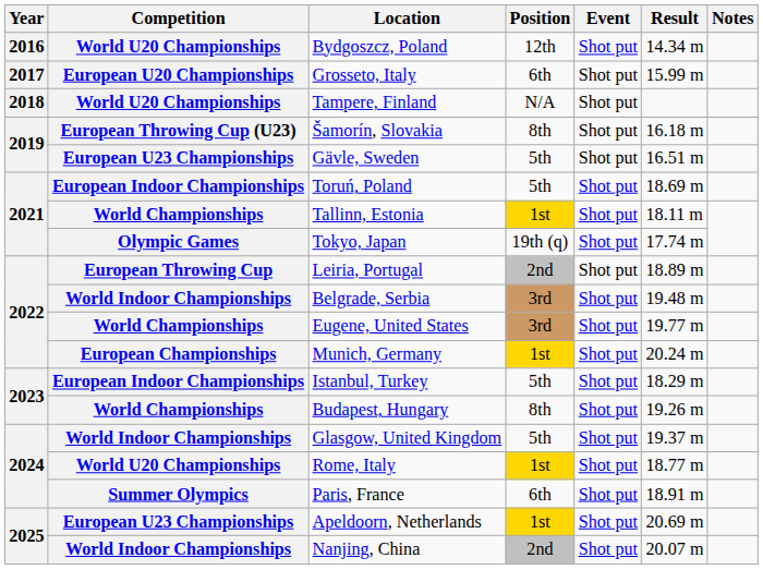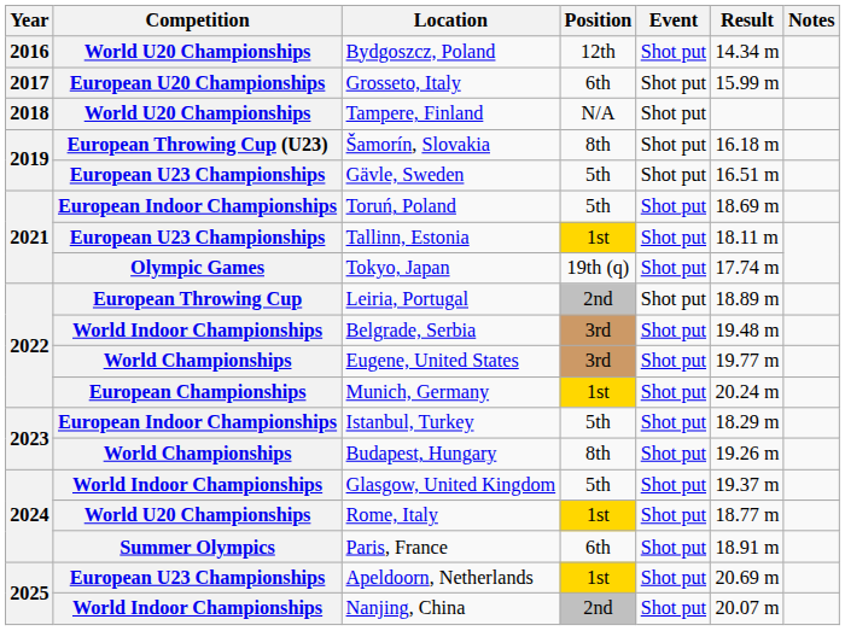 <table class="wikitable">
 <tr>
 <th scope="col">Year</th>
 <th scope="col">Competition</th>
 <th scope="col">Location</th>
 <th scope="col">Position</th>
 <th scope="col">Event</th>
 <th scope="col">Result</th>
 <th scope="col">Notes</th>
 </tr>
 <tr>
 <th scope="row">2016</th>
 <th scope="row"><a href='#'>World U20 Championships</a></th>
 <td rowspan=1><a href='#'>Bydgoszcz, Poland</a></td>
 <td style="text-align:center">12th</td>
 <td><a href='#'>Shot put</a></td>
 <td>14.34 m</td>
 <td></td>
 </tr>
 <tr>
 <th scope="row">2017</th>
 <th scope="row"><a href='#'>European U20 Championships</a></th>
 <td rowspan=1><a href='#'>Grosseto, Italy</a></td>
 <td style="text-align:center">6th</td>
 <td>Shot put</td>
 <td>15.99 m</td>
 <td></td>
 </tr>
 <tr>
 <th scope="row">2018</th>
 <th scope="row"><a href='#'>World U20 Championships</a></th>
 <td rowspan=1><a href='#'>Tampere, Finland</a></td>
 <td style="text-align:center">N/A</td>
 <td>Shot put</td>
 <td></td>
 <td></td>
 </tr>
 <tr>
 <th scope="rowgroup" rowspan=2>2019</th>
 <th scope="row" rowspan=1><a href='#'>European Throwing Cup</a> (U23)</th>
 <td rowspan=1><a href='#'>Šamorín</a>, <a href='#'>Slovakia</a></td>
 <td style="text-align:center">8th</td>
 <td>Shot put</td>
 <td>16.18 m</td>
 <td></td>
 </tr>
 <tr>
 <th scope="row" rowspan=1><a href='#'>European U23 Championships</a></th>
 <td rowspan=1><a href='#'>Gävle, Sweden</a></td>
 <td style="text-align:center">5th</td>
 <td>Shot put</td>
 <td>16.51 m</td>
 <td></td>
 </tr>
 <tr>
 <th scope="rowgroup" rowspan=3>2021</th>
 <th scope="row" rowspan=1><a href='#'>European Indoor Championships</a></th>
 <td><a href='#'>Toruń, Poland</a></td>
 <td style="text-align:center">5th</td>
 <td><a href='#'>Shot put</a></td>
 <td>18.69 m</td>
 <td></td>
 </tr>
 <tr>
-<th scope="row" rowspan=1><a href='#'>World Championships</a></th>
+<th scope="row"><a href='#'>European U23 Championships</a></th>
 <td><a href='#'>Tallinn, Estonia</a></td>
 <td style="text-align:center" bgcolor=gold>1st</td>
 <td><a href='#'>Shot put</a></td>
 <td>18.11 m</td>
 </tr>
 <tr>
 <th scope="row"><a href='#'>Olympic Games</a></th>
 <td><a href='#'>Tokyo, Japan</a></td>
 <td style="text-align:center">19th (q)</td>
 <td><a href='#'>Shot put</a></td>
 <td>17.74 m</td>
 </tr>
 <tr>
 <th scope="rowgroup" rowspan=4>2022</th>
 <th scope="row" rowspan=1><a href='#'>European Throwing Cup</a></th>
 <td rowspan=1><a href='#'>Leiria, Portugal</a></td>
 <td style="text-align:center" bgcolor=silver>2nd</td>
 <td>Shot put</td>
 <td>18.89 m</td>
 <td></td>
 </tr>
 <tr>
 <th scope="row" rowspan=1><a href='#'>World Indoor Championships</a></th>
 <td rowspan=1><a href='#'>Belgrade, Serbia</a></td>
 <td style="text-align:center" bgcolor=cc9966>3rd</td>
 <td><a href='#'>Shot put</a></td>
 <td>19.48 m</td>
 <td></td>
 </tr>
 <tr>
 <th scope="row" rowspan=1><a href='#'>World Championships</a></th>
 <td rowspan=1><a href='#'>Eugene, United States</a></td>
 <td style="text-align:center" bgcolor=cc9966>3rd</td>
 <td><a href='#'>Shot put</a></td>
 <td>19.77 m</td>
 <td></td>
 </tr>
 <tr>
 <th scope="row" rowspan=1><a href='#'>European Championships</a></th>
 <td rowspan=1><a href='#'>Munich, Germany</a></td>
 <td style="text-align:center" bgcolor=gold>1st</td>
 <td><a href='#'>Shot put</a></td>
 <td>20.24 m</td>
 <td></td>
 </tr>
 <tr>
 <th scope="rowgroup" rowspan=2>2023</th>
 <th scope="row"><a href='#'>European Indoor Championships</a></th>
 <td><a href='#'>Istanbul, Turkey</a></td>
 <td style="text-align:center">5th</td>
 <td><a href='#'>Shot put</a></td>
 <td>18.29 m</td>
 <td></td>
 </tr>
 <tr>
 <th scope="row" rowspan=1><a href='#'>World Championships</a></th>
 <td rowspan=1><a href='#'>Budapest, Hungary</a></td>
 <td style="text-align:center">8th</td>
 <td><a href='#'>Shot put</a></td>
 <td>19.26 m</td>
 <td></td>
 </tr>
 <tr>
 <th scope="rowgroup" rowspan=3>2024</th>
 <th scope="row" rowspan=1><a href='#'>World Indoor Championships</a></th>
 <td><a href='#'>Glasgow, United Kingdom</a></td>
 <td style="text-align:center">5th</td>
 <td><a href='#'>Shot put</a></td>
 <td>19.37 m</td>
 <td></td>
 </tr>
 <tr>
 <th scope="row"><a href='#'>World U20 Championships</a></th>
 <td rowspan=1><a href='#'>Rome, Italy</a></td>
 <td style="text-align:center" bgcolor=gold>1st</td>
 <td><a href='#'>Shot put</a></td>
 <td>18.77 m</td>
 <td></td>
 </tr>
 <tr>
 <th scope="row"><a href='#'>Summer Olympics</a></th>
 <td><a href='#'>Paris</a>, France</td>
 <td style="text-align:center">6th</td>
 <td><a href='#'>Shot put</a></td>
 <td>18.91 m</td>
 <td></td>
 </tr>
 <tr>
 <th scope="rowgroup" rowspan="2">2025</th>
 <th scope="row"><a href='#'>European U23 Championships</a></th>
 <td><a href='#'>Apeldoorn</a>, Netherlands</td>
 <td style="text-align:center" bgcolor=gold>1st</td>
 <td><a href='#'>Shot put</a></td>
 <td>20.69 m</td>
 <td></td>
 </tr>
 <tr>
 <th scope="row"><a href='#'>World Indoor Championships</a></th>
 <td><a href='#'>Nanjing</a>, China</td>
 <td style="text-align:center" bgcolor="silver">2nd</td>
 <td><a href='#'>Shot put</a></td>
 <td>20.07 m</td>
 <td></td>
 </tr>
 </table>
